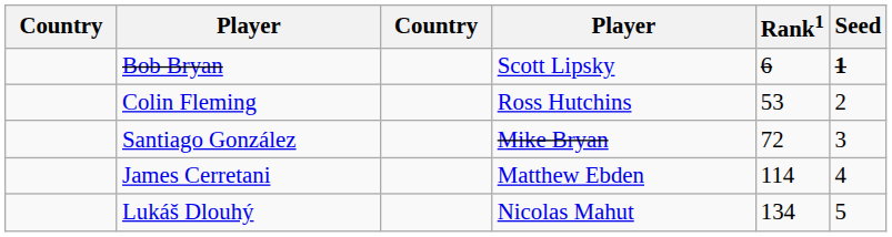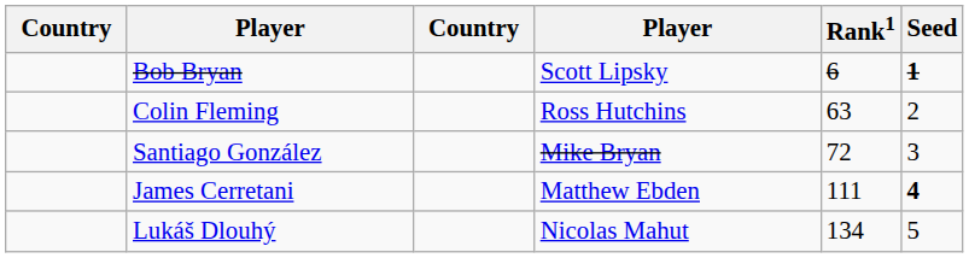 <table class="sortable wikitable">
 <tr>
 <th width="70">Country</th>
 <th width="175">Player</th>
 <th width="70">Country</th>
 <th width="175">Player</th>
 <th>Rank<sup>1</sup></th>
 <th>Seed</th>
 </tr>
 <tr>
 <td><s></s></td>
 <td><s><a href='#'>Bob Bryan</a></s></td>
 <td><s></s></td>
 <td><a href='#'>Scott Lipsky</a></td>
 <td><s>6</s></td>
 <td><strong><s>1</s></strong></td>
 </tr>
 <tr>
 <td></td>
 <td><a href='#'>Colin Fleming</a></td>
 <td></td>
 <td><a href='#'>Ross Hutchins</a></td>
-<td>53</td>
+<td>63</td>
 <td>2</td>
 </tr>
 <tr>
 <td></td>
 <td><a href='#'>Santiago González</a></td>
 <td></td>
 <td><s><a href='#'>Mike Bryan</a></s></td>
 <td>72</td>
 <td>3</td>
 </tr>
 <tr>
 <td></td>
 <td><a href='#'>James Cerretani</a></td>
 <td></td>
 <td><a href='#'>Matthew Ebden</a></td>
-<td>114</td>
-<td>4</td>
+<td>111</td>
+<td><strong>4</strong></td>
 </tr>
 <tr>
 <td></td>
 <td><a href='#'>Lukáš Dlouhý</a></td>
 <td></td>
 <td><a href='#'>Nicolas Mahut</a></td>
 <td>134</td>
 <td>5</td>
 </tr>
 </table>
